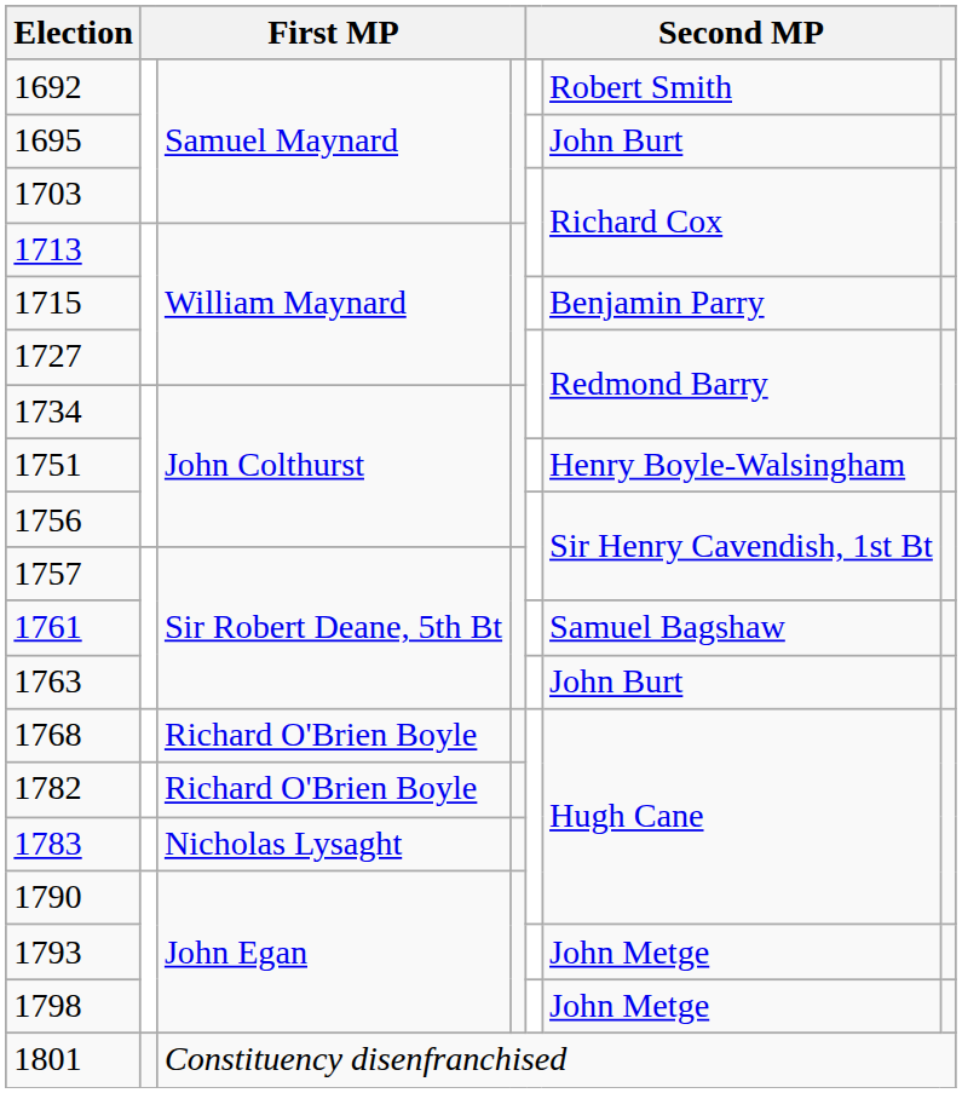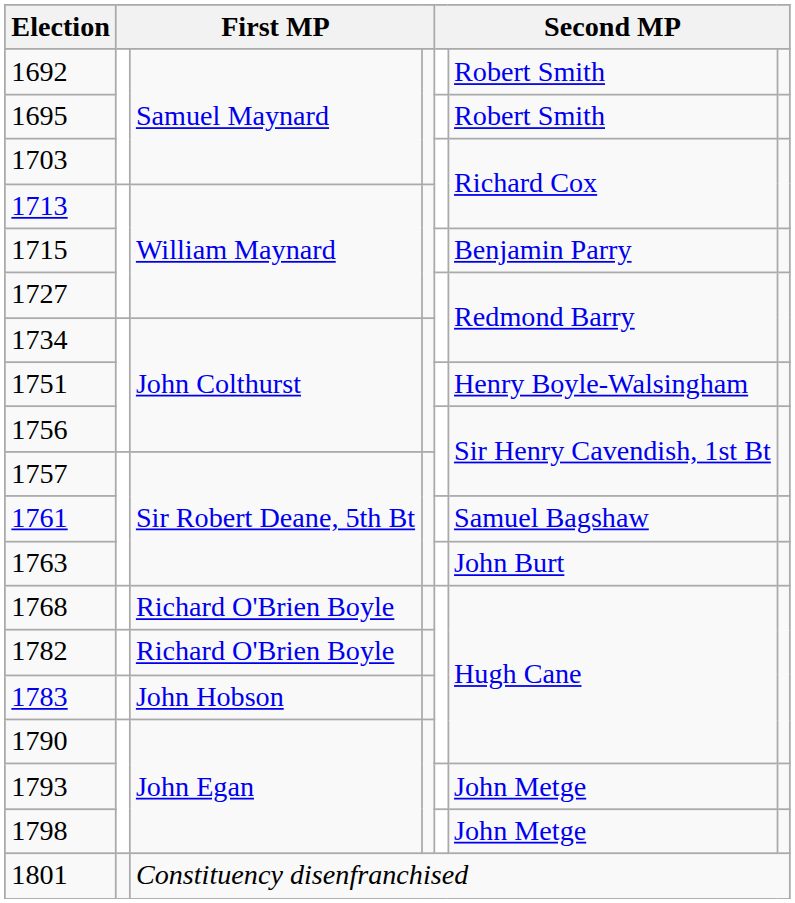 <table class="wikitable">
 <tr>
 <th>Election</th>
 <th colspan=3>First MP</th>
 <th colspan=3>Second MP</th>
 </tr>
 <tr>
 <td>1692</td>
 <td rowspan="3" style="background-color: white"></td>
 <td rowspan="3"><a href='#'>Samuel Maynard</a></td>
 <td rowspan="3"></td>
 <td style="background-color: white"></td>
 <td><a href='#'>Robert Smith</a></td>
 <td></td>
 </tr>
 <tr>
 <td>1695</td>
 <td style="background-color: white"></td>
-<td><a href='#'>John Burt</a></td>
+<td><a href='#'>Robert Smith</a></td>
 <td></td>
 </tr>
 <tr>
 <td>1703</td>
 <td rowspan="2" style="background-color: white"></td>
 <td rowspan="2"><a href='#'>Richard Cox</a></td>
 <td rowspan="2"></td>
 </tr>
 <tr>
 <td><a href='#'>1713</a></td>
 <td rowspan="3" style="background-color: white"></td>
 <td rowspan="3"><a href='#'>William Maynard</a></td>
 <td rowspan="3"></td>
 </tr>
 <tr>
 <td>1715</td>
 <td style="background-color: white"></td>
 <td><a href='#'>Benjamin Parry</a></td>
 <td></td>
 </tr>
 <tr>
 <td>1727</td>
 <td rowspan="2" style="background-color: white"></td>
 <td rowspan="2"><a href='#'>Redmond Barry</a></td>
 <td rowspan="2"></td>
 </tr>
 <tr>
 <td>1734</td>
 <td rowspan="3" style="background-color: white"></td>
 <td rowspan="3"><a href='#'>John Colthurst</a></td>
 <td rowspan="3"></td>
 </tr>
 <tr>
 <td>1751</td>
 <td style="background-color: white"></td>
 <td><a href='#'>Henry Boyle-Walsingham</a></td>
 <td></td>
 </tr>
 <tr>
 <td>1756</td>
 <td rowspan="2" style="background-color: white"></td>
 <td rowspan="2"><a href='#'>Sir Henry Cavendish, 1st Bt</a></td>
 <td rowspan="2"></td>
 </tr>
 <tr>
 <td>1757</td>
 <td rowspan="3" style="background-color: white"></td>
 <td rowspan="3"><a href='#'>Sir Robert Deane, 5th Bt</a></td>
 <td rowspan="3"></td>
 </tr>
 <tr>
 <td><a href='#'>1761</a></td>
 <td style="background-color: white"></td>
 <td><a href='#'>Samuel Bagshaw</a></td>
 <td></td>
 </tr>
 <tr>
 <td>1763</td>
 <td style="background-color: white"></td>
 <td><a href='#'>John Burt</a></td>
 <td></td>
 </tr>
 <tr>
 <td>1768</td>
 <td style="background-color: white"></td>
 <td><a href='#'>Richard O'Brien Boyle</a></td>
 <td></td>
 <td rowspan="4" style="background-color: white"></td>
 <td rowspan="4"><a href='#'>Hugh Cane</a></td>
 <td rowspan="4"></td>
 </tr>
 <tr>
 <td>1782</td>
 <td style="background-color: white"></td>
 <td><a href='#'>Richard O'Brien Boyle</a></td>
 <td></td>
 </tr>
 <tr>
 <td><a href='#'>1783</a></td>
 <td style="background-color: white"></td>
-<td><a href='#'>Nicholas Lysaght</a></td>
+<td><a href='#'>John Hobson</a></td>
 <td></td>
 </tr>
 <tr>
 <td>1790</td>
 <td rowspan="3" style="background-color: white"></td>
 <td rowspan="3"><a href='#'>John Egan</a></td>
 <td rowspan="3"></td>
 </tr>
 <tr>
 <td>1793</td>
 <td style="background-color: white"></td>
 <td><a href='#'>John Metge</a></td>
 <td></td>
 </tr>
 <tr>
 <td>1798</td>
 <td style="background-color: white"></td>
 <td><a href='#'>John Metge</a></td>
 <td></td>
 </tr>
 <tr>
 <td>1801</td>
 <td></td>
 <td colspan = "5"><em>Constituency disenfranchised</em></td>
 </tr>
 </table>
